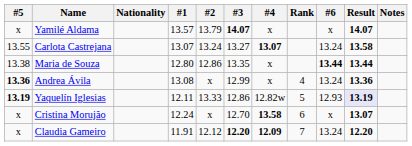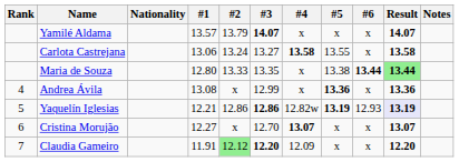 <table class="wikitable sortable" style="text-align:center;font-size:95%">
 <tr>
-<th>#5</th>
+<th>Rank</th>
 <th>Name</th>
 <th>Nationality</th>
 <th>#1</th>
 <th>#2</th>
 <th>#3</th>
 <th>#4</th>
-<th>Rank</th>
+<th>#5</th>
 <th>#6</th>
 <th>Result</th>
 <th>Notes</th>
 </tr>
 <tr>
-<td>x</td>
+<td></td>
 <td align=left><a href='#'>Yamilé Aldama</a></td>
 <td align=left></td>
 <td>13.57</td>
 <td>13.79</td>
 <td><strong>14.07</strong></td>
 <td>x</td>
-<td></td>
+<td>x</td>
 <td>x</td>
 <td><strong>14.07</strong></td>
 <td></td>
 </tr>
 <tr>
-<td>13.55</td>
+<td></td>
 <td align=left><a href='#'>Carlota Castrejana</a></td>
 <td align=left></td>
-<td>13.07</td>
+<td>13.06</td>
 <td>13.24</td>
 <td>13.27</td>
-<td><strong>13.07</strong></td>
-<td></td>
-<td>13.24</td>
+<td><strong>13.58</strong></td>
+<td>13.55</td>
+<td>x</td>
 <td><strong>13.58</strong></td>
 <td></td>
 </tr>
 <tr>
-<td>13.38</td>
+<td></td>
 <td align=left><a href='#'>Maria de Souza</a></td>
 <td align=left></td>
 <td>12.80</td>
-<td>12.86</td>
+<td>13.33</td>
 <td>13.35</td>
 <td>x</td>
-<td></td>
+<td>13.38</td>
 <td><strong>13.44</strong></td>
-<td><strong>13.44</strong></td>
+<td style="background: lightgreen;"><strong>13.44</strong></td>
 <td></td>
 </tr>
 <tr>
-<td><strong>13.36</strong></td>
+<td>4</td>
 <td align=left><a href='#'>Andrea Ávila</a></td>
 <td align=left></td>
 <td>13.08</td>
 <td>x</td>
 <td>12.99</td>
 <td>x</td>
-<td>4</td>
-<td>13.24</td>
+<td><strong>13.36</strong></td>
+<td>x</td>
 <td><strong>13.36</strong></td>
 <td></td>
 </tr>
 <tr>
-<td><strong>13.19</strong></td>
+<td>5</td>
 <td align=left><a href='#'>Yaquelín Iglesias</a></td>
 <td align=left></td>
-<td>12.11</td>
-<td>13.33</td>
+<td>12.21</td>
 <td>12.86</td>
+<td><strong>12.86</strong></td>
 <td>12.82w</td>
-<td>5</td>
+<td><strong>13.19</strong></td>
 <td>12.93</td>
 <td style="background: lavender;"><strong>13.19</strong></td>
 <td></td>
 </tr>
 <tr>
-<td>x</td>
+<td>6</td>
 <td align=left><a href='#'>Cristina Morujão</a></td>
 <td align=left></td>
-<td>12.24</td>
+<td>12.27</td>
 <td>x</td>
 <td>12.70</td>
-<td><strong>13.58</strong></td>
-<td>6</td>
+<td><strong>13.07</strong></td>
+<td>x</td>
 <td>x</td>
 <td><strong>13.07</strong></td>
 <td></td>
 </tr>
 <tr>
-<td>x</td>
+<td>7</td>
 <td align=left><a href='#'>Claudia Gameiro</a></td>
 <td align=left></td>
 <td>11.91</td>
-<td>12.12</td>
+<td style="background: lightgreen;">12.12</td>
 <td><strong>12.20</strong></td>
-<td><strong>12.09</strong></td>
-<td>7</td>
-<td>13.24</td>
+<td>12.09</td>
+<td>x</td>
+<td>x</td>
 <td><strong>12.20</strong></td>
 <td></td>
 </tr>
 </table>
